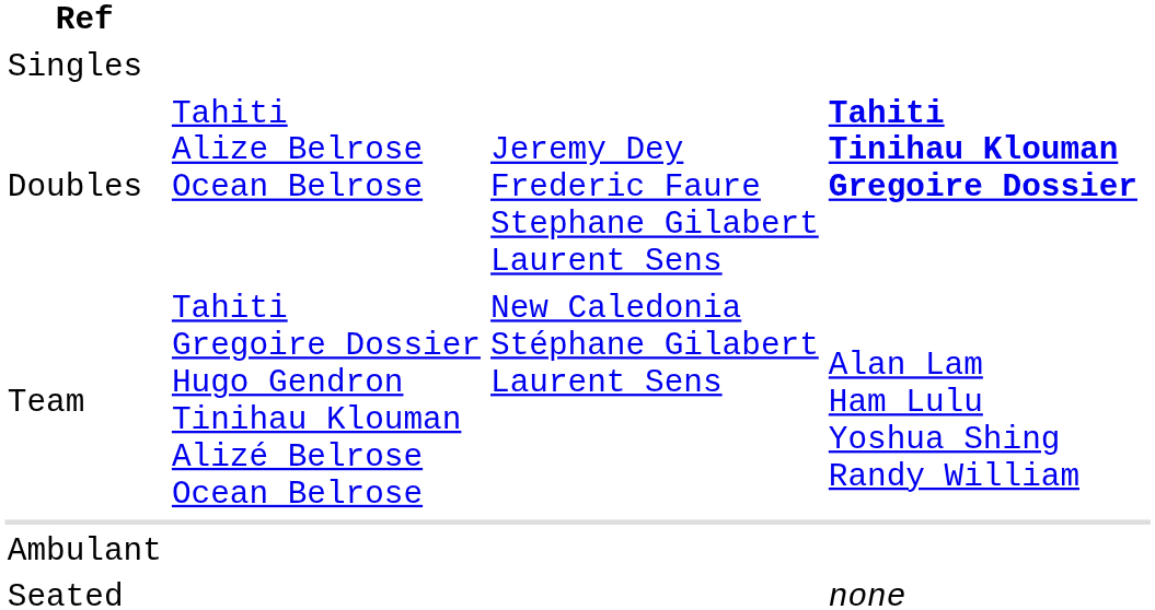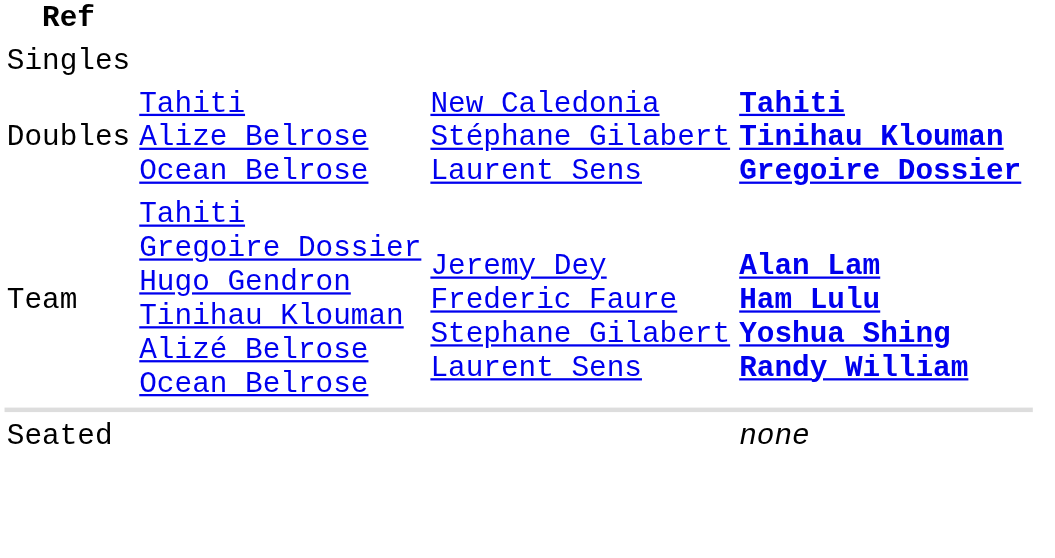 <table>
 <tr>
 <th>Ref</th>
 </tr>
 <tr>
 <td>Singles</td>
 <td></td>
 <td> </td>
 <td></td>
 <td align=center></td>
 </tr>
 <tr>
 <td>Doubles</td>
 <td valign=top> <a href='#'>Tahiti</a><br><a href='#'>Alize Belrose</a><br><a href='#'>Ocean Belrose</a></td>
-<td><br><a href='#'>Jeremy Dey</a><br><a href='#'>Frederic Faure</a><br><a href='#'>Stephane Gilabert</a><br><a href='#'>Laurent Sens</a></td>
+<td valign=top> <a href='#'>New Caledonia</a><br><a href='#'>Stéphane Gilabert</a><br><a href='#'>Laurent Sens</a></td>
 <td valign=top><strong> <a href='#'>Tahiti</a><br><a href='#'>Tinihau Klouman</a><br><a href='#'>Gregoire Dossier</a></strong></td>
 <td align=center></td>
 </tr>
 <tr>
 <td>Team</td>
 <td valign=top> <a href='#'>Tahiti</a><br><a href='#'>Gregoire Dossier</a><br><a href='#'>Hugo Gendron</a><br><a href='#'>Tinihau Klouman</a><br><a href='#'>Alizé Belrose</a><br><a href='#'>Ocean Belrose</a></td>
-<td valign=top> <a href='#'>New Caledonia</a><br><a href='#'>Stéphane Gilabert</a><br><a href='#'>Laurent Sens</a></td>
-<td><br><a href='#'>Alan Lam</a><br><a href='#'>Ham Lulu</a><br><a href='#'>Yoshua Shing</a><br><a href='#'>Randy William</a></td>
+<td><br><a href='#'>Jeremy Dey</a><br><a href='#'>Frederic Faure</a><br><a href='#'>Stephane Gilabert</a><br><a href='#'>Laurent Sens</a></td>
+<td><strong><br><a href='#'>Alan Lam</a><br><a href='#'>Ham Lulu</a><br><a href='#'>Yoshua Shing</a><br><a href='#'>Randy William</a></strong></td>
 <td align=center></td>
 </tr>
 <tr bgcolor=#DDDDDD>
 <td colspan=5></td>
-</tr>
-<tr>
-<td>Ambulant</td>
-<td></td>
-<td></td>
-<td></td>
-<td align=center></td>
 </tr>
 <tr>
 <td>Seated</td>
 <td></td>
 <td></td>
 <td><em>none</em></td>
 <td align=center></td>
 </tr>
 </table>
